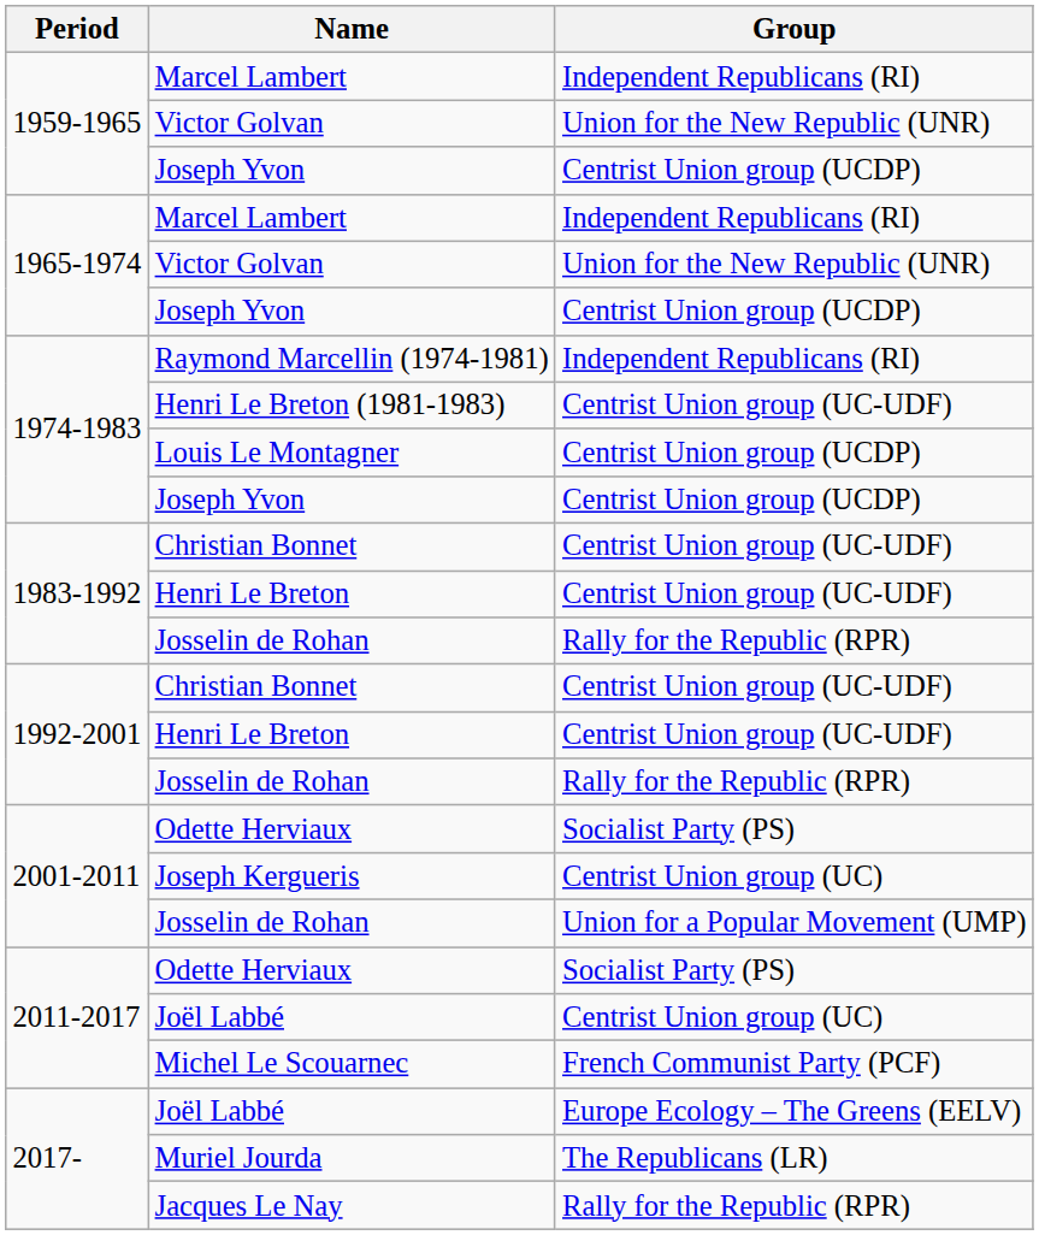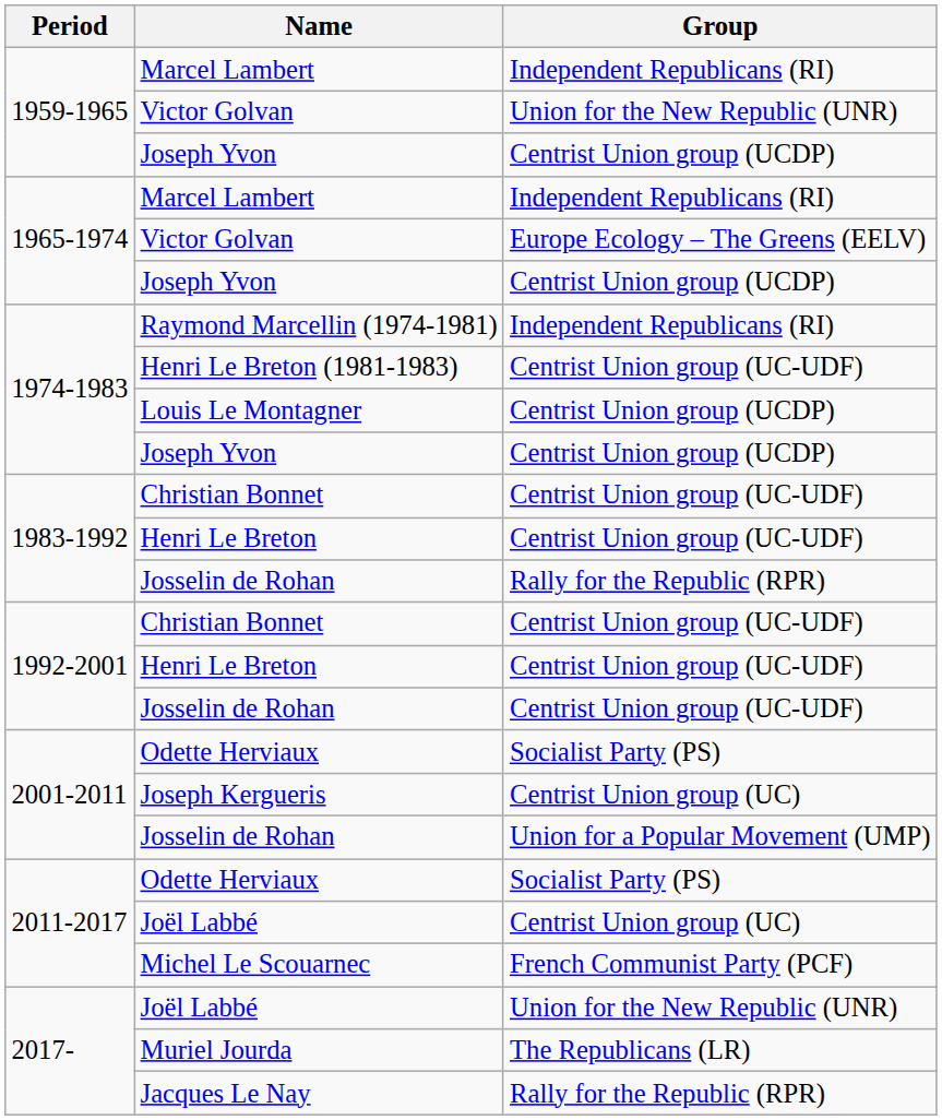 <table class="wikitable sortable">
 <tr>
 <th>Period</th>
 <th>Name</th>
 <th>Group</th>
 </tr>
 <tr>
 <td rowspan=3>1959-1965</td>
 <td><a href='#'>Marcel Lambert</a></td>
 <td><a href='#'>Independent Republicans</a> (RI)</td>
 </tr>
 <tr>
 <td><a href='#'>Victor Golvan</a></td>
 <td><a href='#'>Union for the New Republic</a> (UNR)</td>
 </tr>
 <tr>
 <td><a href='#'>Joseph Yvon</a></td>
 <td><a href='#'>Centrist Union group</a> (UCDP)</td>
 </tr>
 <tr>
 <td rowspan=3>1965-1974</td>
 <td><a href='#'>Marcel Lambert</a></td>
 <td><a href='#'>Independent Republicans</a> (RI)</td>
 </tr>
 <tr>
 <td><a href='#'>Victor Golvan</a></td>
-<td><a href='#'>Union for the New Republic</a> (UNR)</td>
+<td><a href='#'>Europe Ecology – The Greens</a> (EELV)</td>
 </tr>
 <tr>
 <td><a href='#'>Joseph Yvon</a></td>
 <td><a href='#'>Centrist Union group</a> (UCDP)</td>
 </tr>
 <tr>
 <td rowspan=4>1974-1983</td>
 <td><a href='#'>Raymond Marcellin</a> (1974-1981)</td>
 <td><a href='#'>Independent Republicans</a> (RI)</td>
 </tr>
 <tr>
 <td><a href='#'>Henri Le Breton</a> (1981-1983)</td>
 <td><a href='#'>Centrist Union group</a> (UC-UDF)</td>
 </tr>
 <tr>
 <td><a href='#'>Louis Le Montagner</a></td>
 <td><a href='#'>Centrist Union group</a> (UCDP)</td>
 </tr>
 <tr>
 <td><a href='#'>Joseph Yvon</a></td>
 <td><a href='#'>Centrist Union group</a> (UCDP)</td>
 </tr>
 <tr>
 <td rowspan=3>1983-1992</td>
 <td><a href='#'>Christian Bonnet</a></td>
 <td><a href='#'>Centrist Union group</a> (UC-UDF)</td>
 </tr>
 <tr>
 <td><a href='#'>Henri Le Breton</a></td>
 <td><a href='#'>Centrist Union group</a> (UC-UDF)</td>
 </tr>
 <tr>
 <td><a href='#'>Josselin de Rohan</a></td>
 <td><a href='#'>Rally for the Republic</a> (RPR)</td>
 </tr>
 <tr>
 <td rowspan=3>1992-2001</td>
 <td><a href='#'>Christian Bonnet</a></td>
 <td><a href='#'>Centrist Union group</a> (UC-UDF)</td>
 </tr>
 <tr>
 <td><a href='#'>Henri Le Breton</a></td>
 <td><a href='#'>Centrist Union group</a> (UC-UDF)</td>
 </tr>
 <tr>
 <td><a href='#'>Josselin de Rohan</a></td>
-<td><a href='#'>Rally for the Republic</a> (RPR)</td>
+<td><a href='#'>Centrist Union group</a> (UC-UDF)</td>
 </tr>
 <tr>
 <td rowspan=3>2001-2011</td>
 <td><a href='#'>Odette Herviaux</a></td>
 <td><a href='#'>Socialist Party</a> (PS)</td>
 </tr>
 <tr>
 <td><a href='#'>Joseph Kergueris</a></td>
 <td><a href='#'>Centrist Union group</a> (UC)</td>
 </tr>
 <tr>
 <td><a href='#'>Josselin de Rohan</a></td>
 <td><a href='#'>Union for a Popular Movement</a> (UMP)</td>
 </tr>
 <tr>
 <td rowspan=3>2011-2017</td>
 <td><a href='#'>Odette Herviaux</a></td>
 <td><a href='#'>Socialist Party</a> (PS)</td>
 </tr>
 <tr>
 <td><a href='#'>Joël Labbé</a></td>
 <td><a href='#'>Centrist Union group</a> (UC)</td>
 </tr>
 <tr>
 <td><a href='#'>Michel Le Scouarnec</a></td>
 <td><a href='#'>French Communist Party</a> (PCF)</td>
 </tr>
 <tr>
 <td rowspan=3>2017-</td>
 <td><a href='#'>Joël Labbé</a></td>
-<td><a href='#'>Europe Ecology – The Greens</a> (EELV)</td>
+<td><a href='#'>Union for the New Republic</a> (UNR)</td>
 </tr>
 <tr>
 <td><a href='#'>Muriel Jourda</a></td>
 <td><a href='#'>The Republicans</a> (LR)</td>
 </tr>
 <tr>
 <td><a href='#'>Jacques Le Nay</a></td>
 <td><a href='#'>Rally for the Republic</a> (RPR)</td>
 </tr>
 </table>
